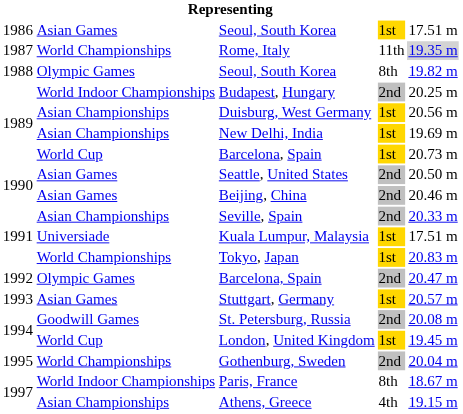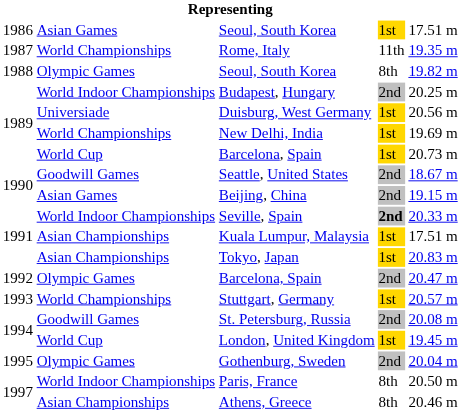 <table>
 <tr>
 <th colspan="5">Representing </th>
 </tr>
 <tr>
 <td>1986</td>
 <td><a href='#'>Asian Games</a></td>
 <td><a href='#'>Seoul, South Korea</a></td>
 <td bgcolor="gold">1st</td>
 <td>17.51 m</td>
 </tr>
 <tr>
 <td>1987</td>
 <td><a href='#'>World Championships</a></td>
 <td><a href='#'>Rome, Italy</a></td>
 <td>11th</td>
-<td style="background: lightgrey;"><a href='#'>19.35 m</a></td>
+<td><a href='#'>19.35 m</a></td>
 </tr>
 <tr>
 <td>1988</td>
 <td><a href='#'>Olympic Games</a></td>
 <td><a href='#'>Seoul, South Korea</a></td>
 <td>8th</td>
 <td><a href='#'>19.82 m</a></td>
 </tr>
 <tr>
 <td rowspan=4>1989</td>
 <td><a href='#'>World Indoor Championships</a></td>
 <td><a href='#'>Budapest</a>, <a href='#'>Hungary</a></td>
 <td bgcolor="silver">2nd</td>
 <td>20.25 m</td>
 </tr>
 <tr>
-<td><a href='#'>Asian Championships</a></td>
+<td><a href='#'>Universiade</a></td>
 <td><a href='#'>Duisburg, West Germany</a></td>
 <td bgcolor="gold">1st</td>
 <td>20.56 m</td>
 </tr>
 <tr>
-<td><a href='#'>Asian Championships</a></td>
+<td><a href='#'>World Championships</a></td>
 <td><a href='#'>New Delhi, India</a></td>
 <td bgcolor="gold">1st</td>
 <td>19.69 m</td>
 </tr>
 <tr>
 <td><a href='#'>World Cup</a></td>
 <td><a href='#'>Barcelona</a>, <a href='#'>Spain</a></td>
 <td bgcolor="gold">1st</td>
 <td>20.73 m</td>
 </tr>
 <tr>
 <td rowspan=2>1990</td>
-<td><a href='#'>Asian Games</a></td>
+<td><a href='#'>Goodwill Games</a></td>
 <td><a href='#'>Seattle</a>, <a href='#'>United States</a></td>
 <td bgcolor="silver">2nd</td>
-<td>20.50 m</td>
+<td><a href='#'>18.67 m</a></td>
 </tr>
 <tr>
 <td><a href='#'>Asian Games</a></td>
 <td><a href='#'>Beijing</a>, <a href='#'>China</a></td>
 <td bgcolor="silver">2nd</td>
-<td>20.46 m</td>
+<td><a href='#'>19.15 m</a></td>
 </tr>
 <tr>
 <td rowspan=3>1991</td>
-<td><a href='#'>Asian Championships</a></td>
+<td><a href='#'>World Indoor Championships</a></td>
 <td><a href='#'>Seville</a>, <a href='#'>Spain</a></td>
-<td bgcolor="silver">2nd</td>
+<td bgcolor="silver"><strong>2nd</strong></td>
 <td><a href='#'>20.33 m</a></td>
 </tr>
 <tr>
-<td><a href='#'>Universiade</a></td>
+<td><a href='#'>Asian Championships</a></td>
 <td><a href='#'>Kuala Lumpur, Malaysia</a></td>
 <td bgcolor="gold">1st</td>
 <td>17.51 m</td>
 </tr>
 <tr>
-<td><a href='#'>World Championships</a></td>
+<td><a href='#'>Asian Championships</a></td>
 <td><a href='#'>Tokyo</a>, <a href='#'>Japan</a></td>
 <td bgcolor="gold">1st</td>
 <td><a href='#'>20.83 m</a></td>
 </tr>
 <tr>
 <td>1992</td>
 <td><a href='#'>Olympic Games</a></td>
 <td><a href='#'>Barcelona, Spain</a></td>
 <td bgcolor="silver">2nd</td>
 <td><a href='#'>20.47 m</a></td>
 </tr>
 <tr>
 <td>1993</td>
-<td><a href='#'>Asian Games</a></td>
+<td><a href='#'>World Championships</a></td>
 <td><a href='#'>Stuttgart</a>, <a href='#'>Germany</a></td>
 <td bgcolor="gold">1st</td>
 <td><a href='#'>20.57 m</a></td>
 </tr>
 <tr>
 <td rowspan=2>1994</td>
 <td><a href='#'>Goodwill Games</a></td>
 <td><a href='#'>St. Petersburg, Russia</a></td>
 <td bgcolor="silver">2nd</td>
 <td><a href='#'>20.08 m</a></td>
 </tr>
 <tr>
 <td><a href='#'>World Cup</a></td>
 <td><a href='#'>London</a>, <a href='#'>United Kingdom</a></td>
 <td bgcolor="gold">1st</td>
 <td><a href='#'>19.45 m</a></td>
 </tr>
 <tr>
 <td>1995</td>
-<td><a href='#'>World Championships</a></td>
+<td><a href='#'>Olympic Games</a></td>
 <td><a href='#'>Gothenburg, Sweden</a></td>
 <td bgcolor="silver">2nd</td>
 <td><a href='#'>20.04 m</a></td>
 </tr>
 <tr>
 <td rowspan=2>1997</td>
 <td><a href='#'>World Indoor Championships</a></td>
 <td><a href='#'>Paris, France</a></td>
 <td>8th</td>
-<td><a href='#'>18.67 m</a></td>
+<td>20.50 m</td>
 </tr>
 <tr>
 <td><a href='#'>Asian Championships</a></td>
 <td><a href='#'>Athens, Greece</a></td>
-<td>4th</td>
-<td><a href='#'>19.15 m</a></td>
+<td>8th</td>
+<td>20.46 m</td>
 </tr>
 </table>
